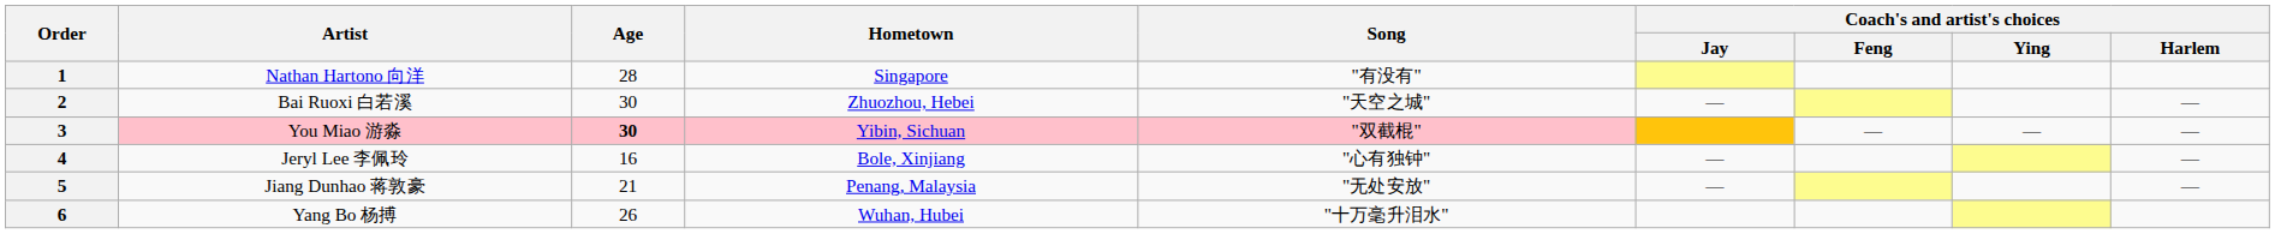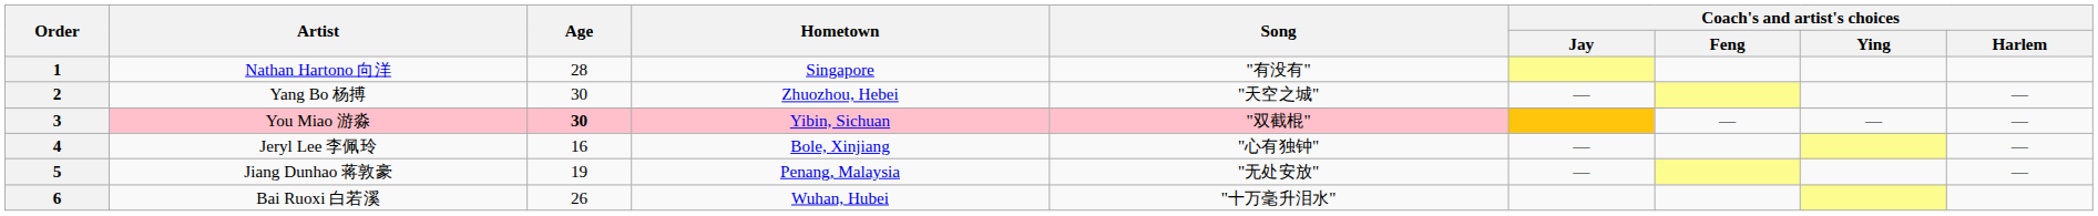 <table class="wikitable" style="text-align:center; line-height:17px; width:100%;">
 <tr>
 <th scope="col" rowspan="2" style="width:05%;">Order</th>
 <th scope="col" rowspan="2" style="width:20%;">Artist</th>
 <th scope="col" rowspan="2" style="width:05%;">Age</th>
 <th scope="col" rowspan="2" style="width:20%;">Hometown</th>
 <th scope="col" rowspan="2" style="width:22%;">Song</th>
 <th scope="col" colspan="4" style="width:28%;">Coach's and artist's choices</th>
 </tr>
 <tr>
 <th style="width:07%;">Jay</th>
 <th style="width:07%;">Feng</th>
 <th style="width:07%;">Ying</th>
 <th style="width:07%;">Harlem</th>
 </tr>
 <tr>
 <th>1</th>
 <td><a href='#'>Nathan Hartono 向洋</a></td>
 <td>28</td>
 <td> <a href='#'>Singapore</a></td>
 <td>"有没有"</td>
 <td style="background:#fdfc8f;"><strong></strong></td>
 <td><strong></strong></td>
 <td><strong></strong></td>
 <td><strong></strong></td>
 </tr>
 <tr>
 <th>2</th>
-<td>Bai Ruoxi 白若溪</td>
+<td>Yang Bo 杨搏</td>
 <td>30</td>
 <td><a href='#'>Zhuozhou, Hebei</a></td>
 <td>"天空之城"</td>
 <td>—</td>
 <td style="background:#fdfc8f;"><strong></strong></td>
 <td><strong></strong></td>
 <td>—</td>
 </tr>
 <tr>
 <th>3</th>
 <td style="background:pink;">You Miao 游淼</td>
 <td style="background:pink;"><strong>30</strong></td>
 <td style="background:pink;"><a href='#'>Yibin, Sichuan</a></td>
 <td style="background:pink;">"双截棍"</td>
 <td style="background:#FFC40C;"><strong></strong></td>
 <td>—</td>
 <td>—</td>
 <td>—</td>
 </tr>
 <tr>
 <th>4</th>
 <td>Jeryl Lee 李佩玲</td>
 <td>16</td>
 <td><a href='#'>Bole, Xinjiang</a></td>
 <td>"心有独钟"</td>
 <td>—</td>
 <td><strong></strong></td>
 <td style="background:#fdfc8f;"><strong></strong></td>
 <td>—</td>
 </tr>
 <tr>
 <th>5</th>
 <td>Jiang Dunhao 蒋敦豪</td>
-<td>21</td>
+<td>19</td>
 <td> <a href='#'>Penang, Malaysia</a></td>
 <td>"无处安放"</td>
 <td>—</td>
 <td style="background:#fdfc8f;"><strong></strong></td>
 <td><strong></strong></td>
 <td>—</td>
 </tr>
 <tr>
 <th>6</th>
-<td>Yang Bo 杨搏</td>
+<td>Bai Ruoxi 白若溪</td>
 <td>26</td>
 <td><a href='#'>Wuhan, Hubei</a></td>
 <td>"十万毫升泪水"</td>
 <td><strong></strong></td>
 <td><strong></strong></td>
 <td style="background:#fdfc8f;"><strong></strong></td>
 <td><strong></strong></td>
 </tr>
 </table>
